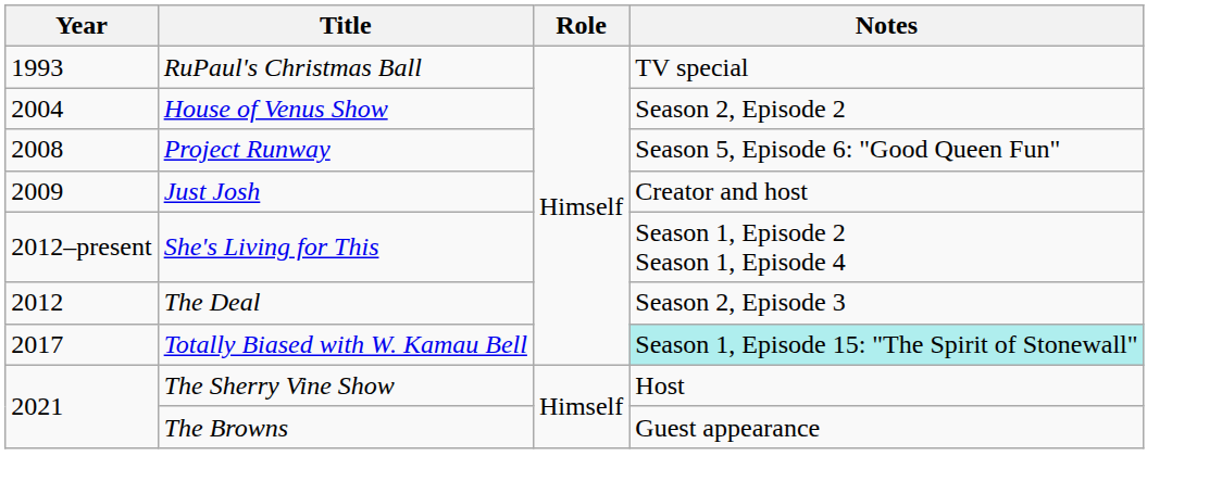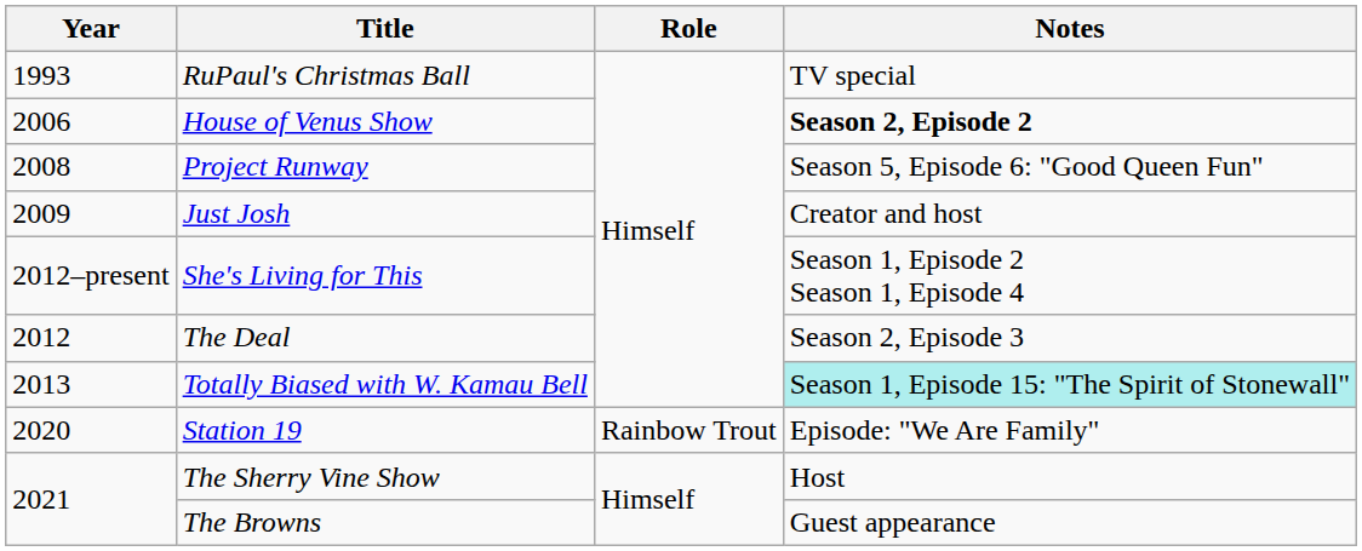 <table class="wikitable sortable">
 <tr>
 <th>Year</th>
 <th>Title</th>
 <th>Role</th>
 <th class="unsortable">Notes</th>
 </tr>
 <tr>
 <td>1993</td>
 <td><em>RuPaul's Christmas Ball</em></td>
 <td rowspan="7">Himself</td>
 <td>TV special</td>
 </tr>
 <tr>
-<td>2004</td>
+<td>2006</td>
 <td><em><a href='#'>House of Venus Show</a></em></td>
-<td>Season 2, Episode 2</td>
+<td><strong>Season 2, Episode 2</strong></td>
 </tr>
 <tr>
 <td>2008</td>
 <td><em><a href='#'>Project Runway</a></em></td>
 <td>Season 5, Episode 6: "Good Queen Fun"</td>
 </tr>
 <tr>
 <td>2009</td>
 <td><em><a href='#'>Just Josh</a></em></td>
 <td>Creator and host</td>
 </tr>
 <tr>
 <td>2012–present</td>
 <td><em><a href='#'>She's Living for This</a></em></td>
 <td>Season 1, Episode 2 <br> Season 1, Episode 4</td>
 </tr>
 <tr>
 <td>2012</td>
 <td><em>The Deal</em></td>
 <td>Season 2, Episode 3</td>
 </tr>
 <tr>
-<td>2017</td>
+<td>2013</td>
 <td><em><a href='#'>Totally Biased with W. Kamau Bell</a></em></td>
 <td style="background: paleturquoise;">Season 1, Episode 15: "The Spirit of Stonewall"</td>
+</tr>
+<tr>
+<td>2020</td>
+<td><em><a href='#'>Station 19</a></em></td>
+<td>Rainbow Trout</td>
+<td>Episode: "We Are Family"</td>
 </tr>
 <tr>
 <td rowspan="2">2021</td>
 <td><em>The Sherry Vine Show</em></td>
 <td rowspan="2">Himself</td>
 <td>Host</td>
 </tr>
 <tr>
 <td scope="row"><em>The Browns</em></td>
 <td scope="row">Guest appearance</td>
 </tr>
 </table>
